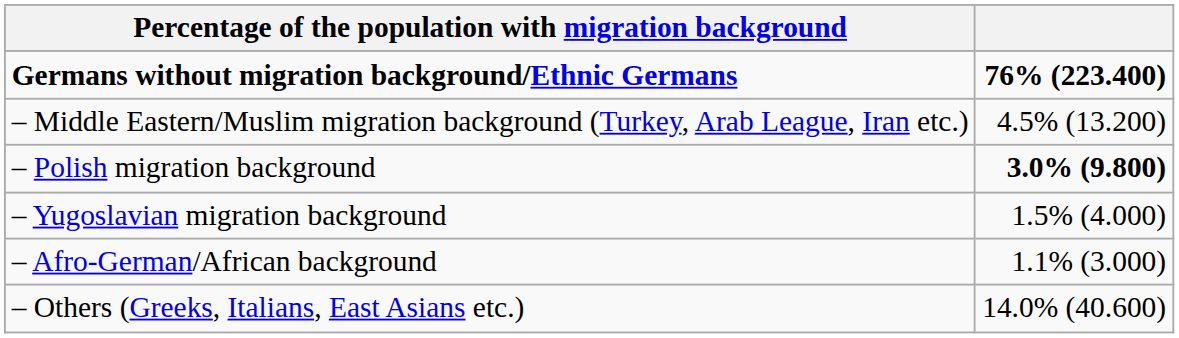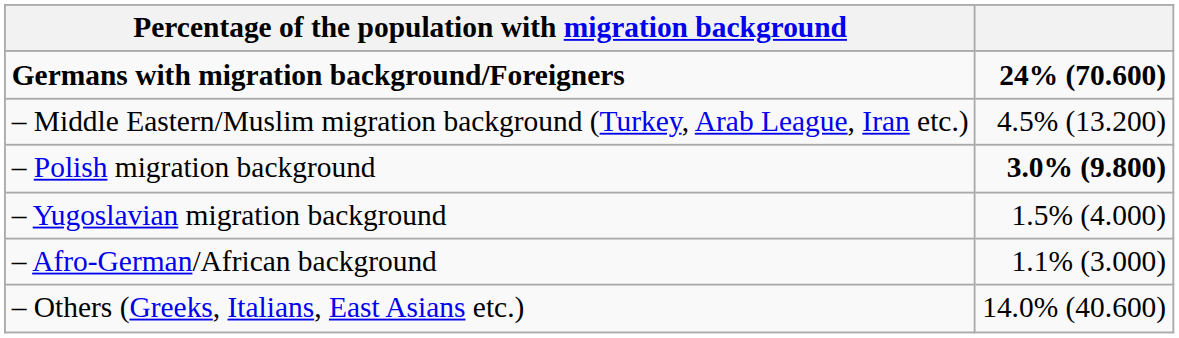 <table class="wikitable">
 <tr class="hintergrundfarbe6">
 <th>Percentage of the population with <a href='#'>migration background</a></th>
 <th></th>
 </tr>
 <tr>
-<td class="hintergrundfarbe5"><strong>Germans without migration background/<a href='#'>Ethnic Germans</a></strong></td>
-<td class="hintergrundfarbe5" style="text-align:right;"><strong>76% (223.400)</strong></td>
+<td class="hintergrundfarbe5"><strong>Germans with migration background/Foreigners</strong></td>
+<td class="hintergrundfarbe5" style="text-align:right;"><strong>24% (70.600)</strong></td>
 </tr>
 <tr>
 <td>– Middle Eastern/Muslim migration background (<a href='#'>Turkey</a>, <a href='#'>Arab League</a>, <a href='#'>Iran</a> etc.)</td>
 <td style="text-align:right;">4.5% (13.200)</td>
 </tr>
 <tr>
 <td>– <a href='#'>Polish</a> migration background</td>
 <td style="text-align:right;"><strong>3.0% (9.800)</strong></td>
 </tr>
 <tr>
 <td>– <a href='#'>Yugoslavian</a> migration background</td>
 <td style="text-align:right;">1.5% (4.000)</td>
 </tr>
 <tr>
 <td>– <a href='#'>Afro-German</a>/African background</td>
 <td style="text-align:right;">1.1% (3.000)</td>
 </tr>
 <tr>
 <td>– Others (<a href='#'>Greeks</a>, <a href='#'>Italians</a>, <a href='#'>East Asians</a> etc.)</td>
 <td style="text-align:right;">14.0% (40.600)</td>
 </tr>
 </table>
